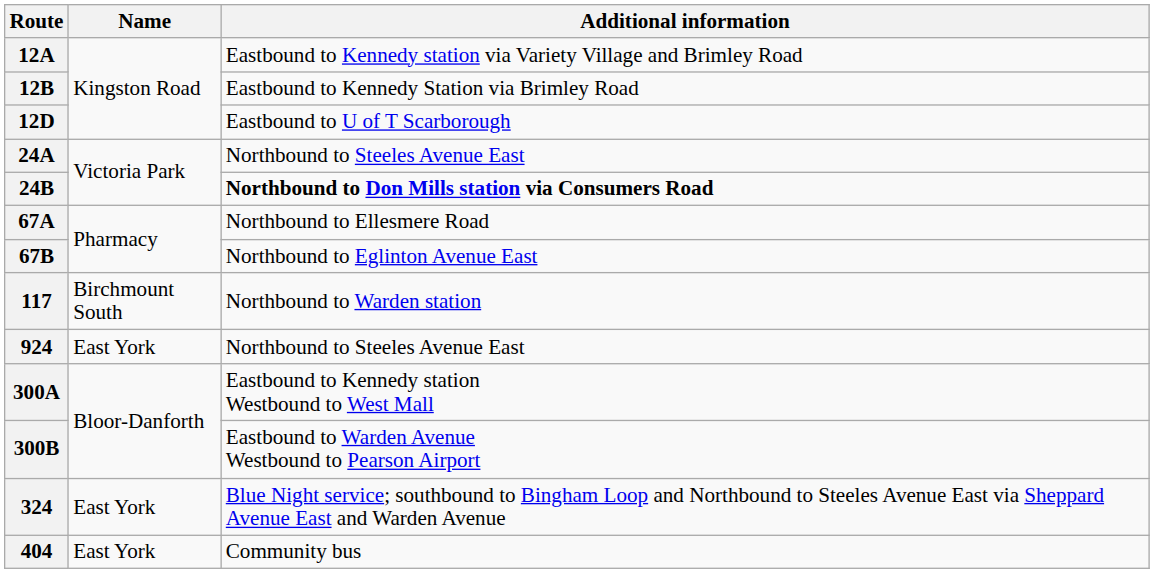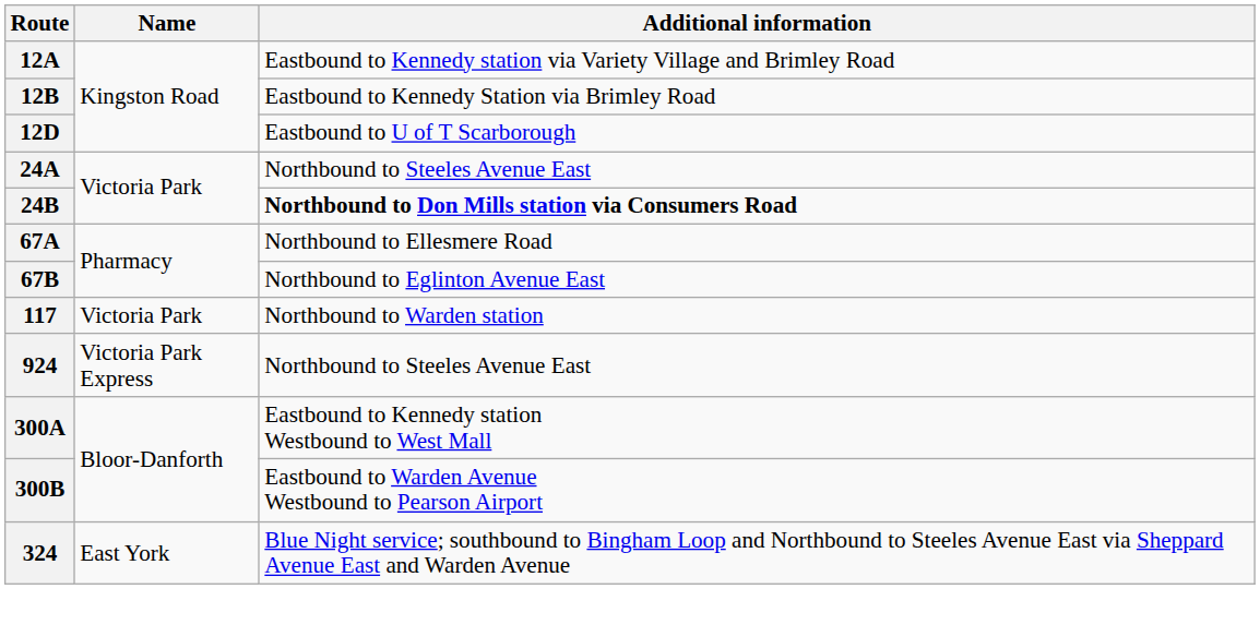 <table class="wikitable">
 <tr>
 <th>Route</th>
 <th>Name</th>
 <th>Additional information</th>
 </tr>
 <tr>
 <th>12A</th>
 <td rowspan="3">Kingston Road</td>
 <td>Eastbound to <a href='#'>Kennedy station</a> via Variety Village and Brimley Road</td>
 </tr>
 <tr>
 <th>12B</th>
 <td>Eastbound to Kennedy Station via Brimley Road</td>
 </tr>
 <tr>
 <th>12D</th>
 <td>Eastbound to <a href='#'>U of T Scarborough</a><br></td>
 </tr>
 <tr>
 <th>24A</th>
 <td rowspan="2">Victoria Park</td>
 <td>Northbound to <a href='#'>Steeles Avenue East</a></td>
 </tr>
 <tr>
 <th>24B</th>
 <td><strong>Northbound to <a href='#'>Don Mills station</a> via Consumers Road</strong></td>
 </tr>
 <tr>
 <th>67A</th>
 <td rowspan="2">Pharmacy</td>
 <td>Northbound to Ellesmere Road</td>
 </tr>
 <tr>
 <th>67B</th>
 <td>Northbound to <a href='#'>Eglinton Avenue East</a><br></td>
 </tr>
 <tr>
 <th>117</th>
-<td>Birchmount South</td>
+<td>Victoria Park</td>
 <td>Northbound to <a href='#'>Warden station</a></td>
 </tr>
 <tr>
 <th>924</th>
-<td>East York</td>
+<td>Victoria Park Express</td>
 <td>Northbound to Steeles Avenue East<br></td>
 </tr>
 <tr>
 <th>300A</th>
 <td rowspan="2">Bloor-Danforth</td>
 <td>Eastbound to Kennedy station<br>Westbound to <a href='#'>West Mall</a></td>
 </tr>
 <tr>
 <th>300B</th>
 <td>Eastbound to <a href='#'>Warden Avenue</a><br>Westbound to <a href='#'>Pearson Airport</a></td>
 </tr>
 <tr>
 <th>324</th>
 <td>East York</td>
 <td><a href='#'>Blue Night service</a>; southbound to <a href='#'>Bingham Loop</a> and Northbound to Steeles Avenue East via <a href='#'>Sheppard Avenue East</a> and Warden Avenue<br></td>
 </tr>
-<tr>
-<th>404</th>
-<td>East York</td>
-<td>Community bus</td>
-</tr>
 </table>
